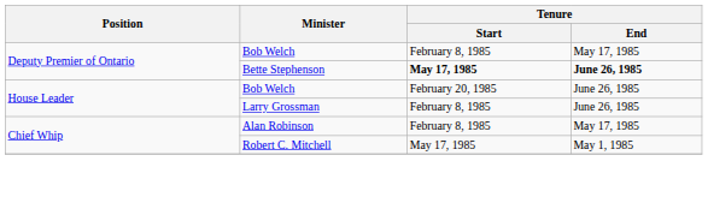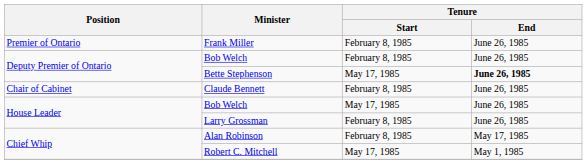 <table class="wikitable" style="width: 75%">
 <tr>
 <th rowspan="2">Position</th>
 <th rowspan="2">Minister</th>
 <th colspan="2">Tenure</th>
 </tr>
 <tr>
 <th>Start</th>
 <th>End</th>
 </tr>
 <tr>
+<td><a href='#'>Premier of Ontario</a></td>
+<td><a href='#'>Frank Miller</a></td>
+<td>February 8, 1985</td>
+<td>June 26, 1985</td>
+</tr>
+<tr>
 <td rowspan="2"><a href='#'>Deputy Premier of Ontario</a></td>
 <td><a href='#'>Bob Welch</a></td>
 <td>February 8, 1985</td>
-<td>May 17, 1985</td>
+<td>June 26, 1985</td>
 </tr>
 <tr>
 <td><a href='#'>Bette Stephenson</a></td>
-<td><strong>May 17, 1985</strong></td>
+<td>May 17, 1985</td>
 <td><strong>June 26, 1985</strong></td>
+</tr>
+<tr>
+<td><a href='#'>Chair of Cabinet</a></td>
+<td><a href='#'>Claude Bennett</a></td>
+<td>February 8, 1985</td>
+<td>June 26, 1985</td>
 </tr>
 <tr>
 <td rowspan="2"><a href='#'>House Leader</a></td>
 <td><a href='#'>Bob Welch</a></td>
-<td>February 20, 1985</td>
+<td>May 17, 1985</td>
 <td>June 26, 1985</td>
 </tr>
 <tr>
 <td><a href='#'>Larry Grossman</a></td>
 <td>February 8, 1985</td>
 <td>June 26, 1985</td>
 </tr>
 <tr>
 <td rowspan="2"><a href='#'>Chief Whip</a></td>
 <td><a href='#'>Alan Robinson</a></td>
 <td>February 8, 1985</td>
 <td>May 17, 1985</td>
 </tr>
 <tr>
 <td><a href='#'>Robert C. Mitchell</a></td>
 <td>May 17, 1985</td>
 <td>May 1, 1985</td>
 </tr>
 <tr>
 </tr>
 </table>
